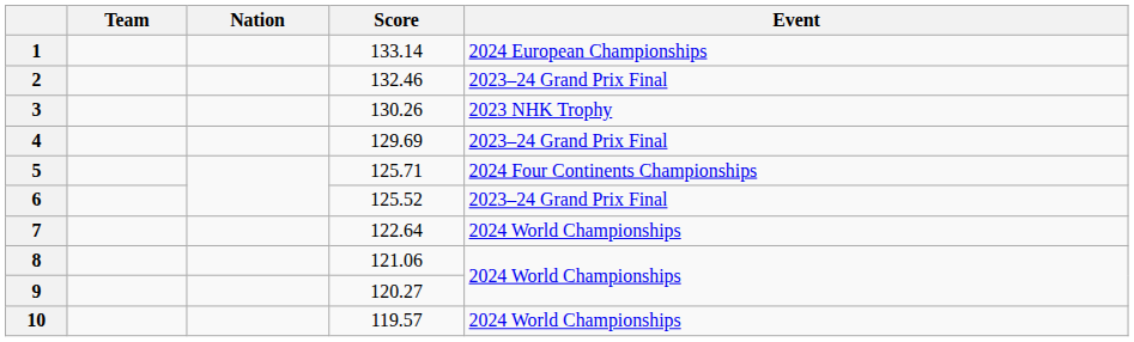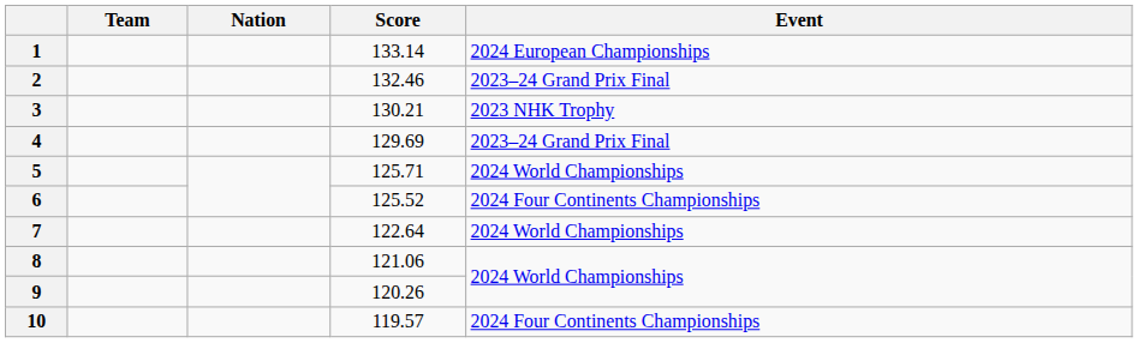 <table class="wikitable unsortable" style="text-align:left; width:75%">
 <tr>
 <th scope="col"></th>
 <th scope="col">Team</th>
 <th scope="col">Nation</th>
 <th scope="col">Score</th>
 <th scope="col">Event</th>
 </tr>
 <tr>
 <th scope="row">1</th>
 <td></td>
 <td></td>
 <td style="text-align:center;">133.14</td>
 <td><a href='#'>2024 European Championships</a></td>
 </tr>
 <tr>
 <th scope="row">2</th>
 <td></td>
 <td></td>
 <td style="text-align:center;">132.46</td>
 <td><a href='#'>2023–24 Grand Prix Final</a></td>
 </tr>
 <tr>
 <th scope="row">3</th>
 <td></td>
 <td></td>
-<td style="text-align:center;">130.26</td>
+<td style="text-align:center;">130.21</td>
 <td><a href='#'>2023 NHK Trophy</a></td>
 </tr>
 <tr>
 <th scope="row">4</th>
 <td></td>
 <td></td>
 <td style="text-align:center;">129.69</td>
 <td><a href='#'>2023–24 Grand Prix Final</a></td>
 </tr>
 <tr>
 <th scope="row">5</th>
 <td></td>
 <td rowspan="2"></td>
 <td style="text-align:center;">125.71</td>
-<td><a href='#'>2024 Four Continents Championships</a></td>
+<td><a href='#'>2024 World Championships</a></td>
 </tr>
 <tr>
 <th scope="row">6</th>
 <td></td>
 <td style="text-align:center;">125.52</td>
-<td><a href='#'>2023–24 Grand Prix Final</a></td>
+<td><a href='#'>2024 Four Continents Championships</a></td>
 </tr>
 <tr>
 <th scope="row">7</th>
 <td></td>
 <td></td>
 <td style="text-align:center;">122.64</td>
 <td><a href='#'>2024 World Championships</a></td>
 </tr>
 <tr>
 <th scope="row">8</th>
 <td></td>
 <td></td>
 <td style="text-align:center;">121.06</td>
 <td rowspan="2"><a href='#'>2024 World Championships</a></td>
 </tr>
 <tr>
 <th scope="row">9</th>
 <td></td>
 <td></td>
-<td style="text-align:center;">120.27</td>
+<td style="text-align:center;">120.26</td>
 </tr>
 <tr>
 <th scope="row">10</th>
 <td></td>
 <td></td>
 <td style="text-align:center;">119.57</td>
-<td><a href='#'>2024 World Championships</a></td>
+<td><a href='#'>2024 Four Continents Championships</a></td>
 </tr>
 </table>
